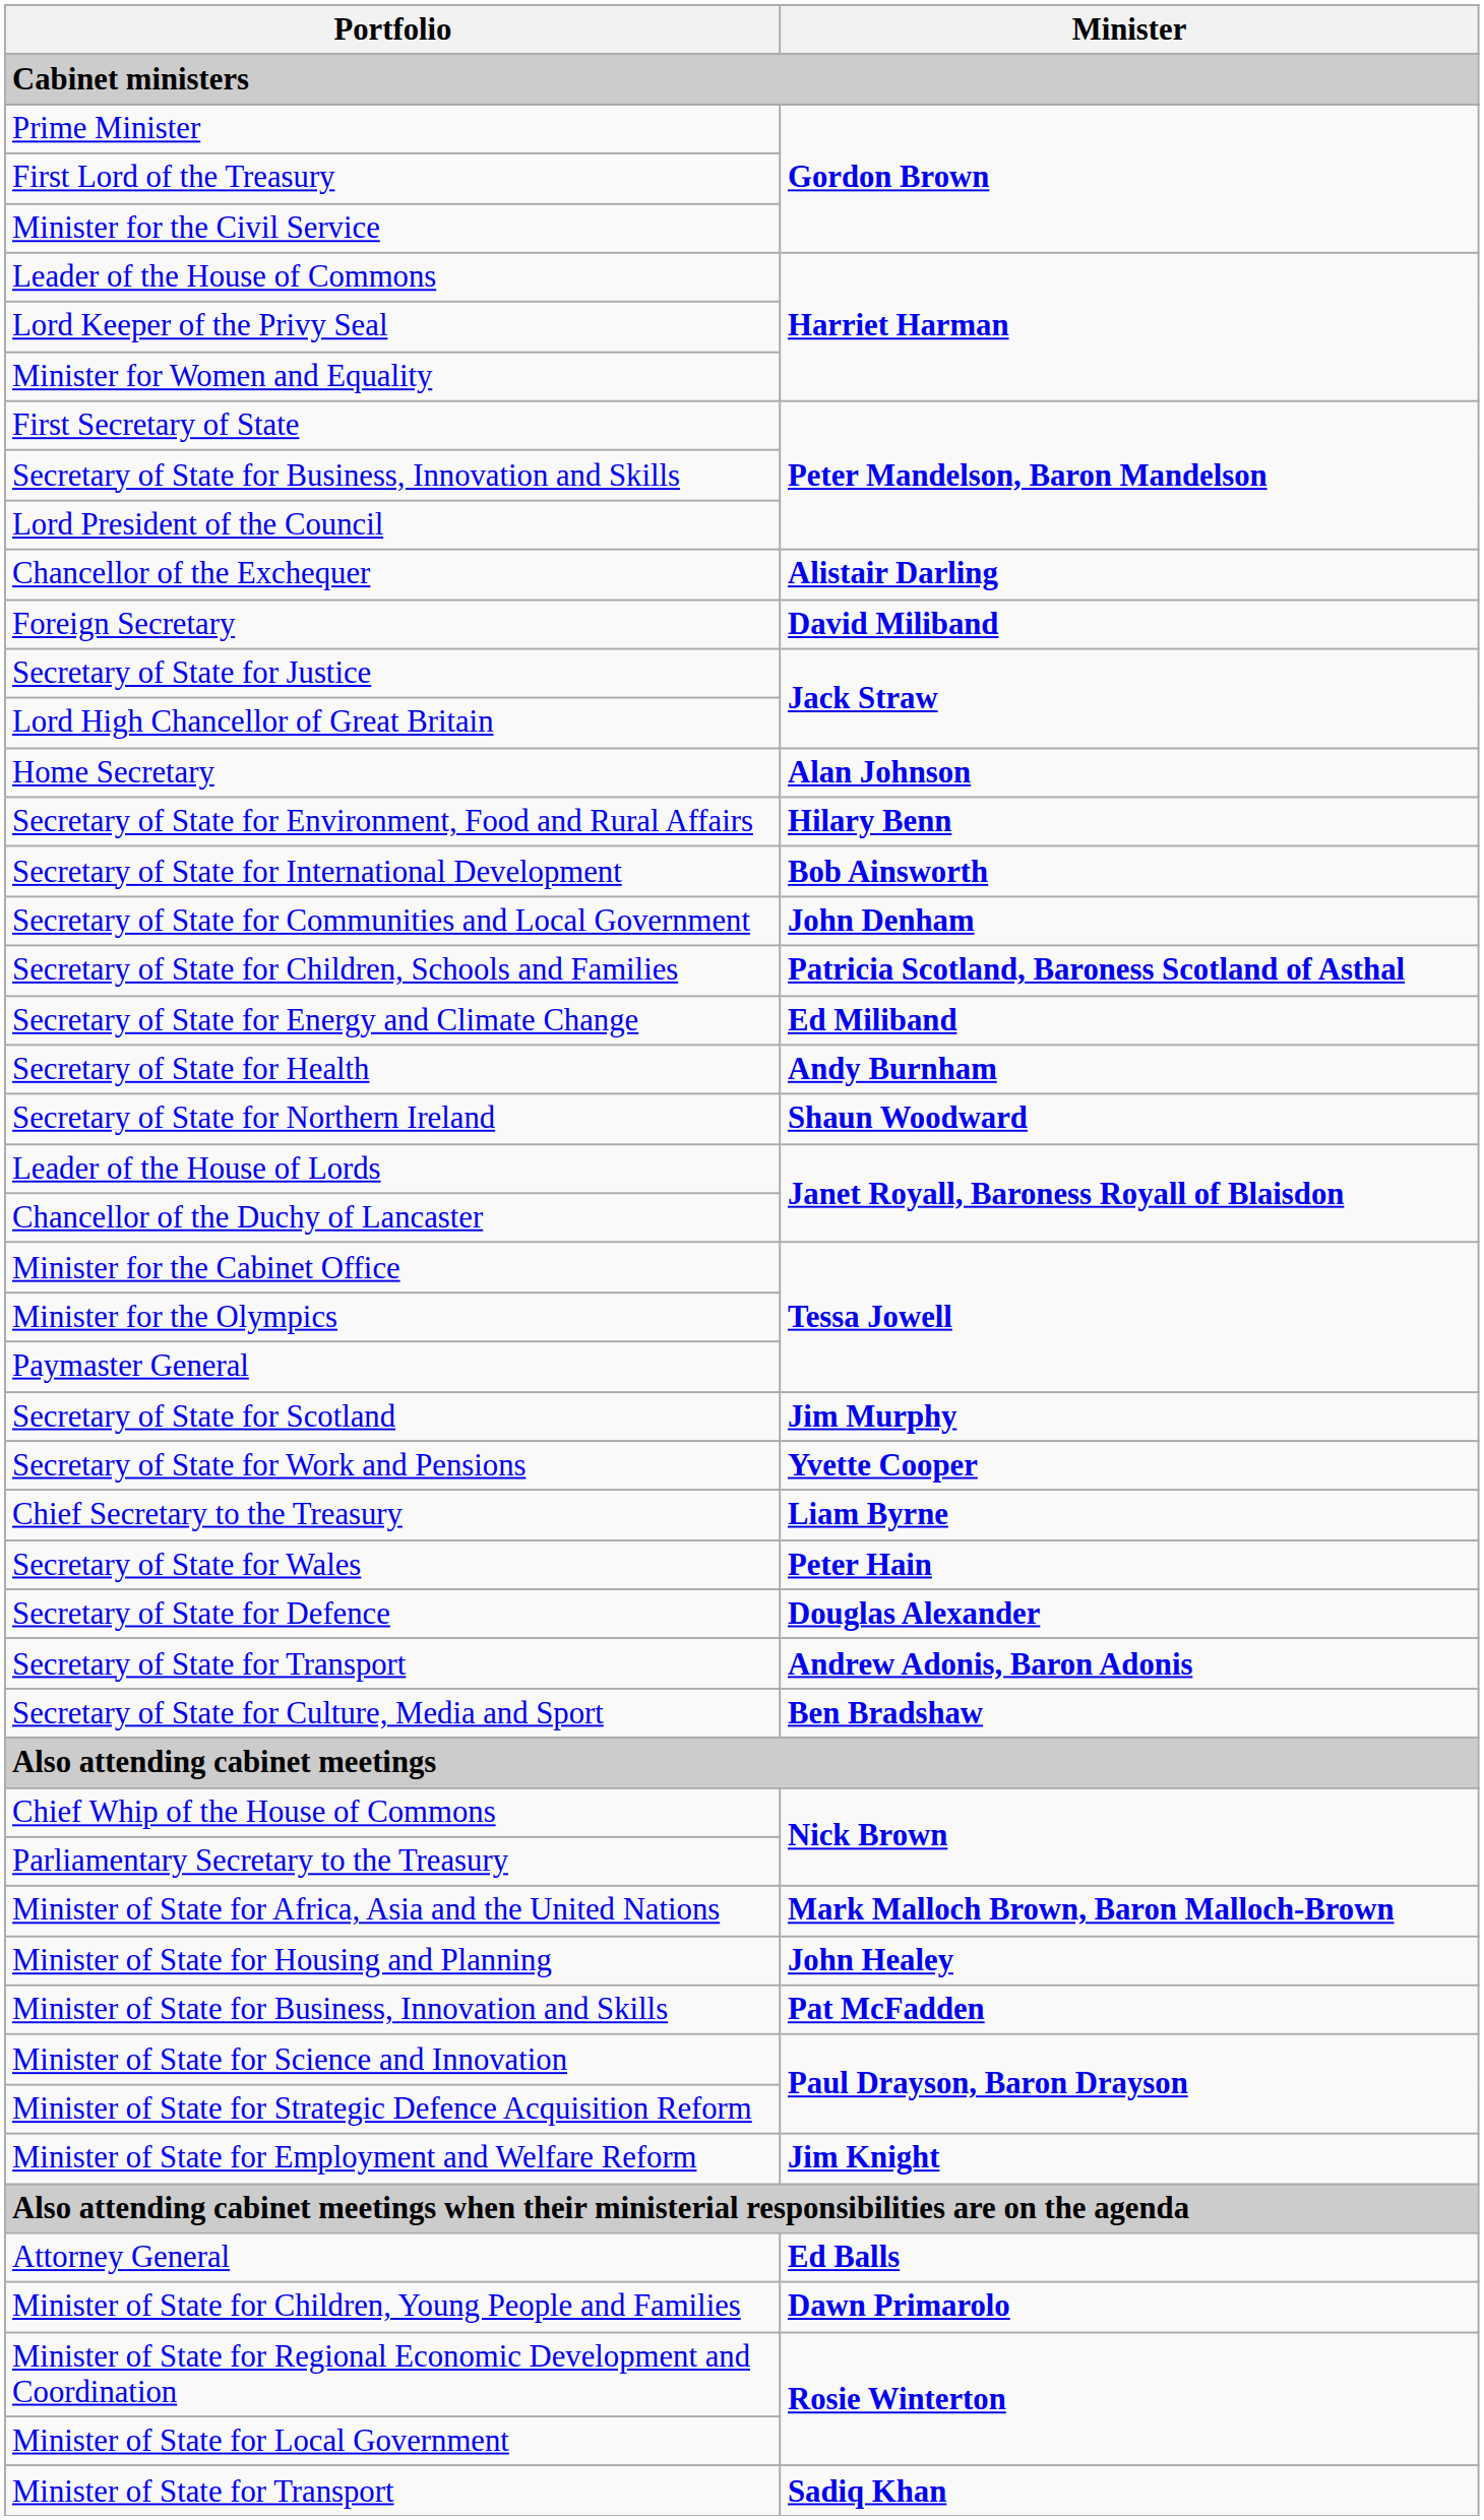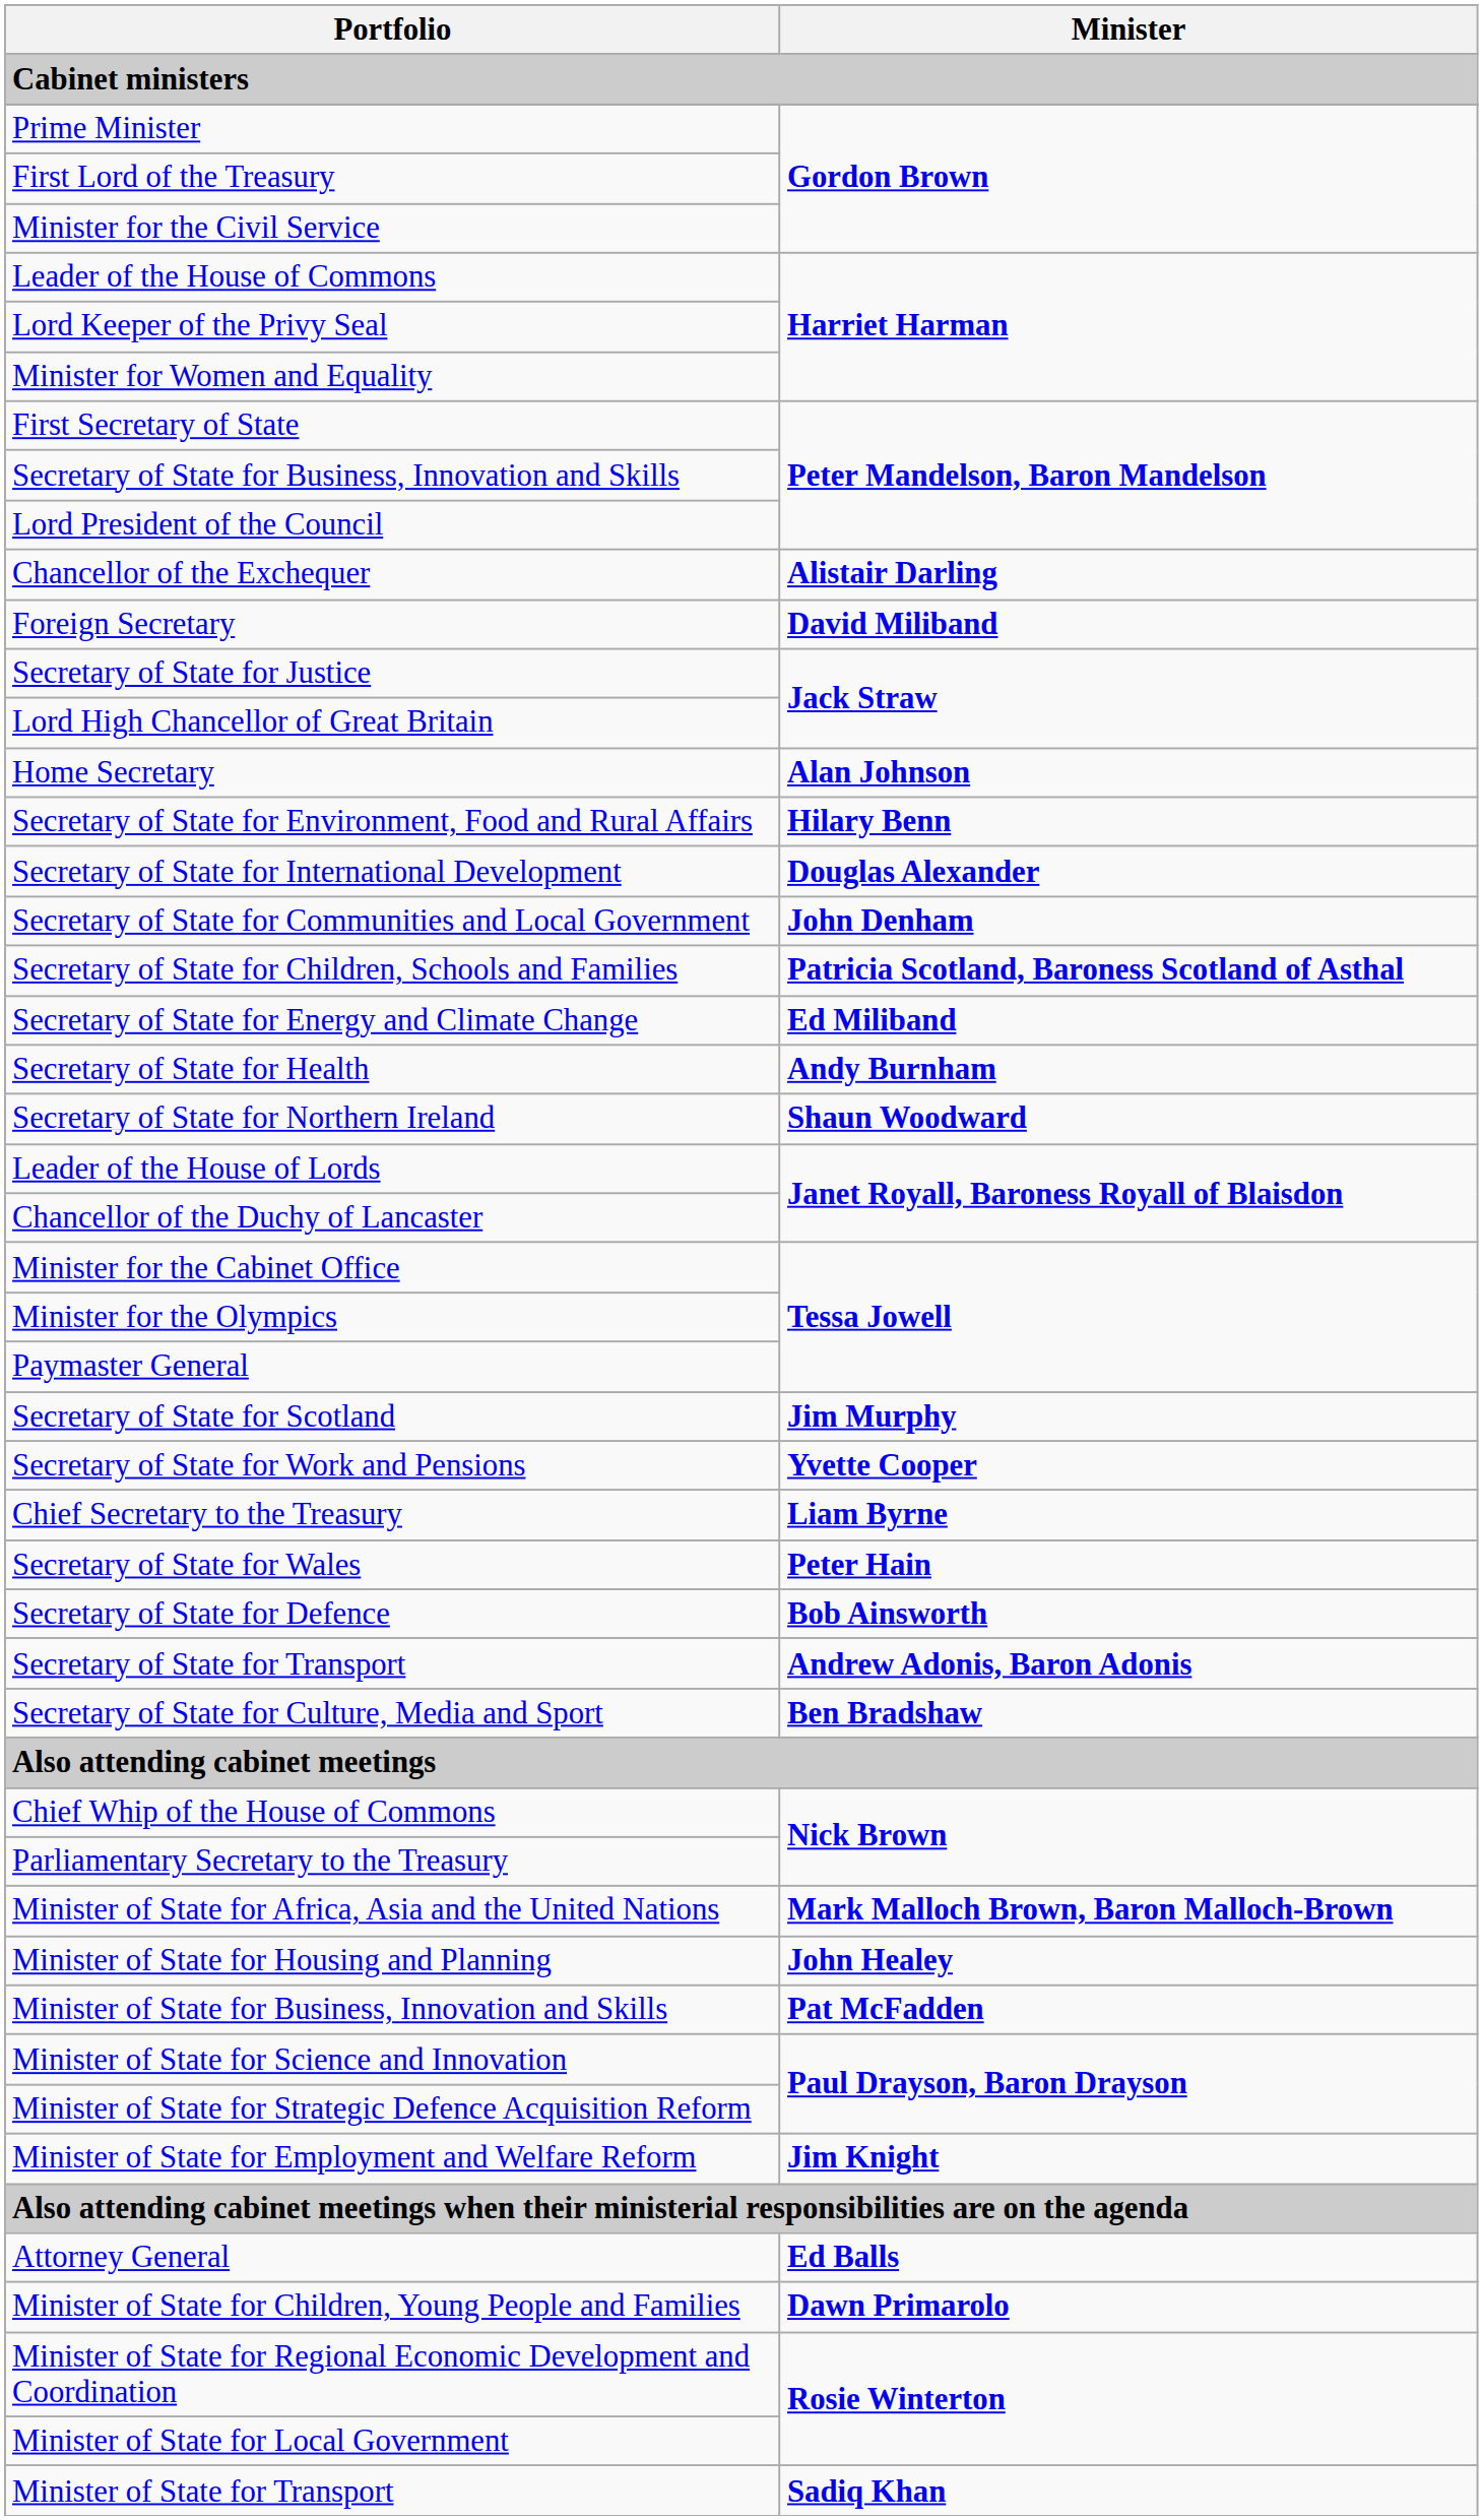 <table class="wikitable">
 <tr>
 <th width=390>Portfolio</th>
 <th width=350>Minister</th>
 </tr>
 <tr>
 <td style="background:#cccccc;" colspan="4"><strong>Cabinet ministers</strong></td>
 </tr>
 <tr>
 </tr>
 <tr>
 <td><a href='#'>Prime Minister</a></td>
 <td rowspan="3"><strong><a href='#'>Gordon Brown</a></strong></td>
 </tr>
 <tr>
 <td><a href='#'>First Lord of the Treasury</a></td>
 </tr>
 <tr>
 <td><a href='#'>Minister for the Civil Service</a></td>
 </tr>
 <tr>
 <td><a href='#'>Leader of the House of Commons</a></td>
 <td rowspan="3"><strong><a href='#'>Harriet Harman</a></strong></td>
 </tr>
 <tr>
 <td><a href='#'>Lord Keeper of the Privy Seal</a></td>
 </tr>
 <tr>
 <td><a href='#'>Minister for Women and Equality</a></td>
 </tr>
 <tr>
 <td><a href='#'>First Secretary of State</a></td>
 <td rowspan="3"><strong><a href='#'>Peter Mandelson, Baron Mandelson</a></strong></td>
 </tr>
 <tr>
 <td><a href='#'>Secretary of State for Business, Innovation and Skills</a></td>
 </tr>
 <tr>
 <td><a href='#'>Lord President of the Council</a></td>
 </tr>
 <tr>
 <td><a href='#'>Chancellor of the Exchequer</a></td>
 <td><strong><a href='#'>Alistair Darling</a></strong></td>
 </tr>
 <tr>
 <td><a href='#'>Foreign Secretary</a></td>
 <td><strong><a href='#'>David Miliband</a></strong></td>
 </tr>
 <tr>
 <td><a href='#'>Secretary of State for Justice</a></td>
 <td rowspan="2"><strong><a href='#'>Jack Straw</a></strong></td>
 </tr>
 <tr>
 <td><a href='#'>Lord High Chancellor of Great Britain</a></td>
 </tr>
 <tr>
 <td><a href='#'>Home Secretary</a></td>
 <td><strong><a href='#'>Alan Johnson</a></strong></td>
 </tr>
 <tr>
 <td><a href='#'>Secretary of State for Environment, Food and Rural Affairs</a></td>
 <td><strong><a href='#'>Hilary Benn</a></strong></td>
 </tr>
 <tr>
 <td><a href='#'>Secretary of State for International Development</a></td>
-<td><strong><a href='#'>Bob Ainsworth</a></strong></td>
+<td><strong><a href='#'>Douglas Alexander</a></strong></td>
 </tr>
 <tr>
 <td><a href='#'>Secretary of State for Communities and Local Government</a></td>
 <td><strong><a href='#'>John Denham</a></strong></td>
 </tr>
 <tr>
 <td><a href='#'>Secretary of State for Children, Schools and Families</a></td>
 <td><strong><a href='#'>Patricia Scotland, Baroness Scotland of Asthal</a></strong></td>
 </tr>
 <tr>
 <td><a href='#'>Secretary of State for Energy and Climate Change</a></td>
 <td><strong><a href='#'>Ed Miliband</a></strong></td>
 </tr>
 <tr>
 <td><a href='#'>Secretary of State for Health</a></td>
 <td><strong><a href='#'>Andy Burnham</a></strong></td>
 </tr>
 <tr>
 <td><a href='#'>Secretary of State for Northern Ireland</a></td>
 <td><strong><a href='#'>Shaun Woodward</a></strong></td>
 </tr>
 <tr>
 <td><a href='#'>Leader of the House of Lords</a></td>
 <td rowspan="2"><strong><a href='#'>Janet Royall, Baroness Royall of Blaisdon</a></strong></td>
 </tr>
 <tr>
 <td><a href='#'>Chancellor of the Duchy of Lancaster</a></td>
 </tr>
 <tr>
 <td><a href='#'>Minister for the Cabinet Office</a></td>
 <td rowspan="3"><strong><a href='#'>Tessa Jowell</a></strong></td>
 </tr>
 <tr>
 <td><a href='#'>Minister for the Olympics</a></td>
 </tr>
 <tr>
 <td><a href='#'>Paymaster General</a></td>
 </tr>
 <tr>
 <td><a href='#'>Secretary of State for Scotland</a></td>
 <td><strong><a href='#'>Jim Murphy</a></strong></td>
 </tr>
 <tr>
 <td><a href='#'>Secretary of State for Work and Pensions</a></td>
 <td><strong><a href='#'>Yvette Cooper</a></strong></td>
 </tr>
 <tr>
 <td><a href='#'>Chief Secretary to the Treasury</a></td>
 <td><strong><a href='#'>Liam Byrne</a></strong></td>
 </tr>
 <tr>
 <td><a href='#'>Secretary of State for Wales</a></td>
 <td><strong><a href='#'>Peter Hain</a></strong></td>
 </tr>
 <tr>
 <td><a href='#'>Secretary of State for Defence</a></td>
-<td><strong><a href='#'>Douglas Alexander</a></strong></td>
+<td><strong><a href='#'>Bob Ainsworth</a></strong></td>
 </tr>
 <tr>
 <td><a href='#'>Secretary of State for Transport</a></td>
 <td><strong><a href='#'>Andrew Adonis, Baron Adonis</a></strong></td>
 </tr>
 <tr>
 <td><a href='#'>Secretary of State for Culture, Media and Sport</a></td>
 <td><strong><a href='#'>Ben Bradshaw</a></strong></td>
 </tr>
 <tr>
 <td style="background:#cccccc;" colspan="3"><strong>Also attending cabinet meetings</strong></td>
 </tr>
 <tr>
 <td><a href='#'>Chief Whip of the House of Commons</a></td>
 <td rowspan="2"><strong><a href='#'>Nick Brown</a></strong></td>
 </tr>
 <tr>
 <td><a href='#'>Parliamentary Secretary to the Treasury</a></td>
 </tr>
 <tr>
 <td><a href='#'>Minister of State for Africa, Asia and the United Nations</a></td>
 <td><strong><a href='#'>Mark Malloch Brown, Baron Malloch-Brown</a></strong></td>
 </tr>
 <tr>
 <td><a href='#'>Minister of State for Housing and Planning</a></td>
 <td><strong><a href='#'>John Healey</a></strong></td>
 </tr>
 <tr>
 <td><a href='#'>Minister of State for Business, Innovation and Skills</a></td>
 <td><strong><a href='#'>Pat McFadden</a></strong></td>
 </tr>
 <tr>
 <td><a href='#'>Minister of State for Science and Innovation</a></td>
 <td rowspan="2"><strong><a href='#'>Paul Drayson, Baron Drayson</a></strong></td>
 </tr>
 <tr>
 <td><a href='#'>Minister of State for Strategic Defence Acquisition Reform</a></td>
 </tr>
 <tr>
 <td><a href='#'>Minister of State for Employment and Welfare Reform</a></td>
 <td><strong><a href='#'>Jim Knight</a></strong></td>
 </tr>
 <tr>
 <td style="background:#cccccc;" colspan="3"><strong>Also attending cabinet meetings when their ministerial responsibilities are on the agenda</strong></td>
 </tr>
 <tr>
 <td><a href='#'>Attorney General</a></td>
 <td><strong><a href='#'>Ed Balls</a></strong></td>
 </tr>
 <tr>
 <td><a href='#'>Minister of State for Children, Young People and Families</a></td>
 <td><strong><a href='#'>Dawn Primarolo</a></strong></td>
 </tr>
 <tr>
 <td><a href='#'>Minister of State for Regional Economic Development and Coordination</a></td>
 <td rowspan="2"><strong><a href='#'>Rosie Winterton</a></strong></td>
 </tr>
 <tr>
 <td><a href='#'>Minister of State for Local Government</a></td>
 </tr>
 <tr>
 <td><a href='#'>Minister of State for Transport</a></td>
 <td><strong><a href='#'>Sadiq Khan</a></strong></td>
 </tr>
 </table>
